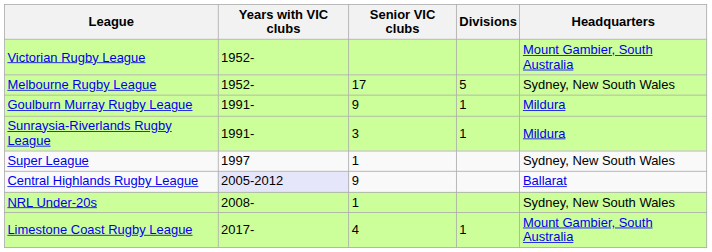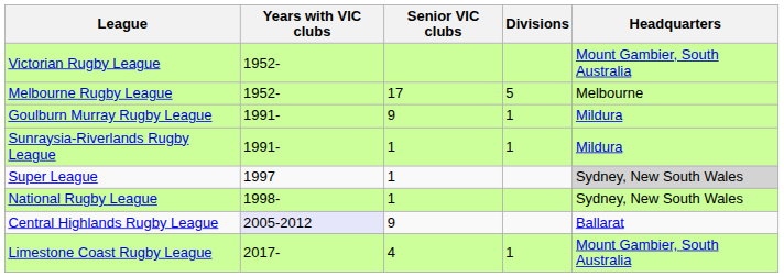 <table class="wikitable sortable" style="font-size:100%">
 <tr>
 <th>League</th>
 <th>Years with VIC clubs</th>
 <th>Senior VIC clubs</th>
 <th>Divisions</th>
 <th>Headquarters</th>
 </tr>
 <tr bgcolor="#CCFF99">
 <td><a href='#'>Victorian Rugby League</a></td>
 <td>1952-</td>
 <td></td>
 <td></td>
 <td><a href='#'>Mount Gambier, South Australia</a></td>
 </tr>
 <tr bgcolor="#CCFF99">
 <td><a href='#'>Melbourne Rugby League</a></td>
 <td>1952-</td>
 <td>17</td>
 <td>5</td>
-<td>Sydney, New South Wales</td>
+<td>Melbourne</td>
 </tr>
 <tr bgcolor="#CCFF99">
 <td><a href='#'>Goulburn Murray Rugby League</a></td>
 <td>1991-</td>
 <td>9</td>
 <td>1</td>
 <td><a href='#'>Mildura</a></td>
 </tr>
 <tr bgcolor="#CCFF99">
 <td><a href='#'>Sunraysia-Riverlands Rugby League</a></td>
 <td>1991-</td>
-<td>3</td>
+<td>1</td>
 <td>1</td>
 <td><a href='#'>Mildura</a></td>
 </tr>
 <tr>
 <td><a href='#'>Super League</a></td>
 <td>1997</td>
+<td>1</td>
+<td></td>
+<td style="background: lightgrey;">Sydney, New South Wales</td>
+</tr>
+<tr bgcolor="#CCFF99">
+<td><a href='#'>National Rugby League</a></td>
+<td>1998-</td>
 <td>1</td>
 <td></td>
 <td>Sydney, New South Wales</td>
 </tr>
 <tr>
 <td><a href='#'>Central Highlands Rugby League</a></td>
 <td style="background: lavender;">2005-2012</td>
 <td>9</td>
 <td></td>
 <td><a href='#'>Ballarat</a></td>
 </tr>
 <tr bgcolor="#CCFF99">
-<td><a href='#'>NRL Under-20s</a></td>
-<td>2008-</td>
-<td>1</td>
-<td></td>
-<td>Sydney, New South Wales</td>
-</tr>
-<tr bgcolor="#CCFF99">
 <td><a href='#'>Limestone Coast Rugby League</a></td>
 <td>2017-</td>
 <td>4</td>
 <td>1</td>
 <td><a href='#'>Mount Gambier, South Australia</a></td>
 </tr>
 </table>
